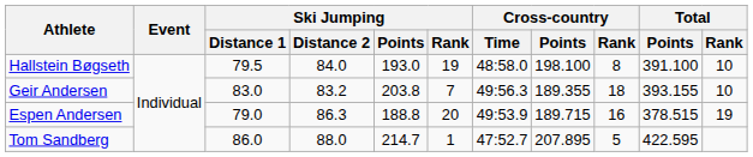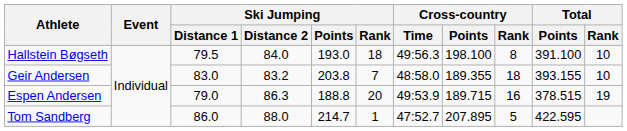 <table class="wikitable" style="font-size:90%">
 <tr>
 <th rowspan="2">Athlete</th>
 <th rowspan="2">Event</th>
 <th colspan="4">Ski Jumping</th>
 <th colspan="3">Cross-country</th>
 <th colspan="2">Total</th>
 </tr>
 <tr>
 <th>Distance 1</th>
 <th>Distance 2</th>
 <th>Points</th>
 <th>Rank</th>
 <th>Time</th>
 <th>Points</th>
 <th>Rank</th>
 <th>Points</th>
 <th>Rank</th>
 </tr>
 <tr>
 <td><a href='#'>Hallstein Bøgseth</a></td>
 <td rowspan="4">Individual</td>
 <td align="center">79.5</td>
 <td align="center">84.0</td>
 <td align="center">193.0</td>
-<td align="center">19</td>
-<td align="center">48:58.0</td>
+<td align="center">18</td>
+<td align="center">49:56.3</td>
 <td align="center">198.100</td>
 <td align="center">8</td>
 <td align="center">391.100</td>
 <td align="center">10</td>
 </tr>
 <tr>
 <td><a href='#'>Geir Andersen</a></td>
 <td align="center">83.0</td>
 <td align="center">83.2</td>
 <td align="center">203.8</td>
 <td align="center">7</td>
-<td align="center">49:56.3</td>
+<td align="center">48:58.0</td>
 <td align="center">189.355</td>
 <td align="center">18</td>
 <td align="center">393.155</td>
 <td align="center">10</td>
 </tr>
 <tr>
 <td><a href='#'>Espen Andersen</a></td>
 <td align="center">79.0</td>
 <td align="center">86.3</td>
 <td align="center">188.8</td>
 <td align="center">20</td>
 <td align="center">49:53.9</td>
 <td align="center">189.715</td>
 <td align="center">16</td>
 <td align="center">378.515</td>
 <td align="center">19</td>
 </tr>
 <tr>
 <td><a href='#'>Tom Sandberg</a></td>
 <td align="center">86.0</td>
 <td align="center">88.0</td>
 <td align="center">214.7</td>
 <td align="center">1</td>
 <td align="center">47:52.7</td>
 <td align="center">207.895</td>
 <td align="center">5</td>
 <td align="center">422.595</td>
 <td align="center"></td>
 </tr>
 </table>
